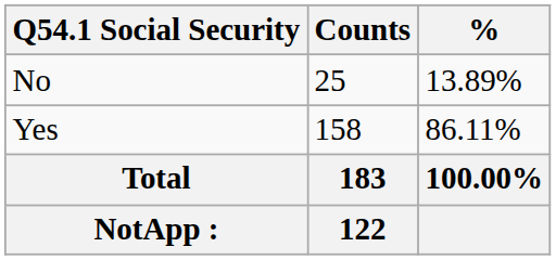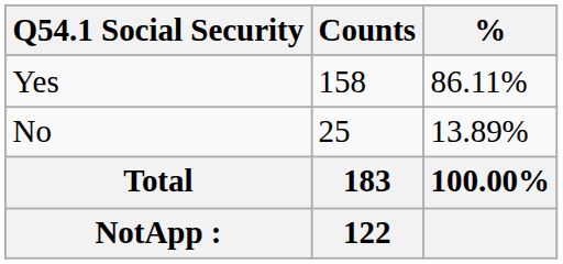 <table class="wikitable sortable">
 <tr>
 <th>Q54.1 Social Security</th>
 <th>Counts</th>
 <th>%</th>
 </tr>
 <tr>
+<td>Yes</td>
+<td>158</td>
+<td>86.11%</td>
+</tr>
+<tr>
 <td>No</td>
 <td>25</td>
 <td>13.89%</td>
-</tr>
-<tr>
-<td>Yes</td>
-<td>158</td>
-<td>86.11%</td>
 </tr>
 <tr>
 <th>Total</th>
 <th>183</th>
 <th>100.00%</th>
 </tr>
 <tr>
 <th>NotApp :</th>
 <th>122</th>
 <th></th>
 </tr>
 </table>
